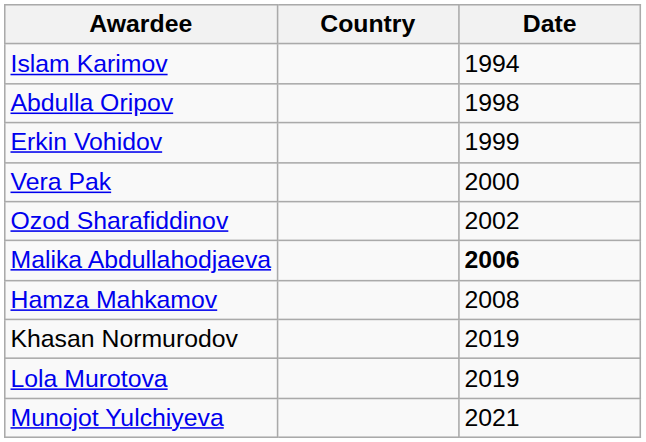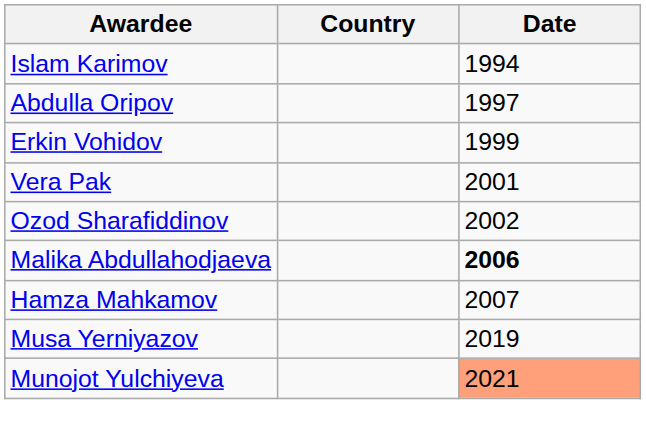 <table class="wikitable" style="text-align:left;">
 <tr>
 <th>Awardee</th>
 <th style="width:110px;">Country</th>
 <th style="width:110px;">Date</th>
 </tr>
 <tr>
 <td><a href='#'>Islam Karimov</a></td>
 <td></td>
 <td>1994</td>
 </tr>
 <tr>
 <td><a href='#'>Abdulla Oripov</a></td>
 <td></td>
-<td>1998</td>
+<td>1997</td>
 </tr>
 <tr>
 <td><a href='#'>Erkin Vohidov</a></td>
 <td></td>
 <td>1999</td>
 </tr>
 <tr>
 <td><a href='#'>Vera Pak</a></td>
 <td></td>
-<td>2000</td>
+<td>2001</td>
 </tr>
 <tr>
 <td><a href='#'>Ozod Sharafiddinov</a></td>
 <td></td>
 <td>2002</td>
 </tr>
 <tr>
 <td><a href='#'>Malika Abdullahodjaeva</a></td>
 <td></td>
 <td><strong>2006</strong></td>
 </tr>
 <tr>
 <td><a href='#'>Hamza Mahkamov</a></td>
 <td></td>
-<td>2008</td>
+<td>2007</td>
 </tr>
 <tr>
-<td>Khasan Normurodov</td>
-<td></td>
-<td>2019</td>
-</tr>
-<tr>
-<td><a href='#'>Lola Murotova</a></td>
+<td><a href='#'>Musa Yerniyazov</a></td>
 <td></td>
 <td>2019</td>
 </tr>
 <tr>
 <td><a href='#'>Munojot Yulchiyeva</a></td>
 <td></td>
-<td>2021</td>
+<td style="background: lightsalmon;">2021</td>
 </tr>
 </table>
